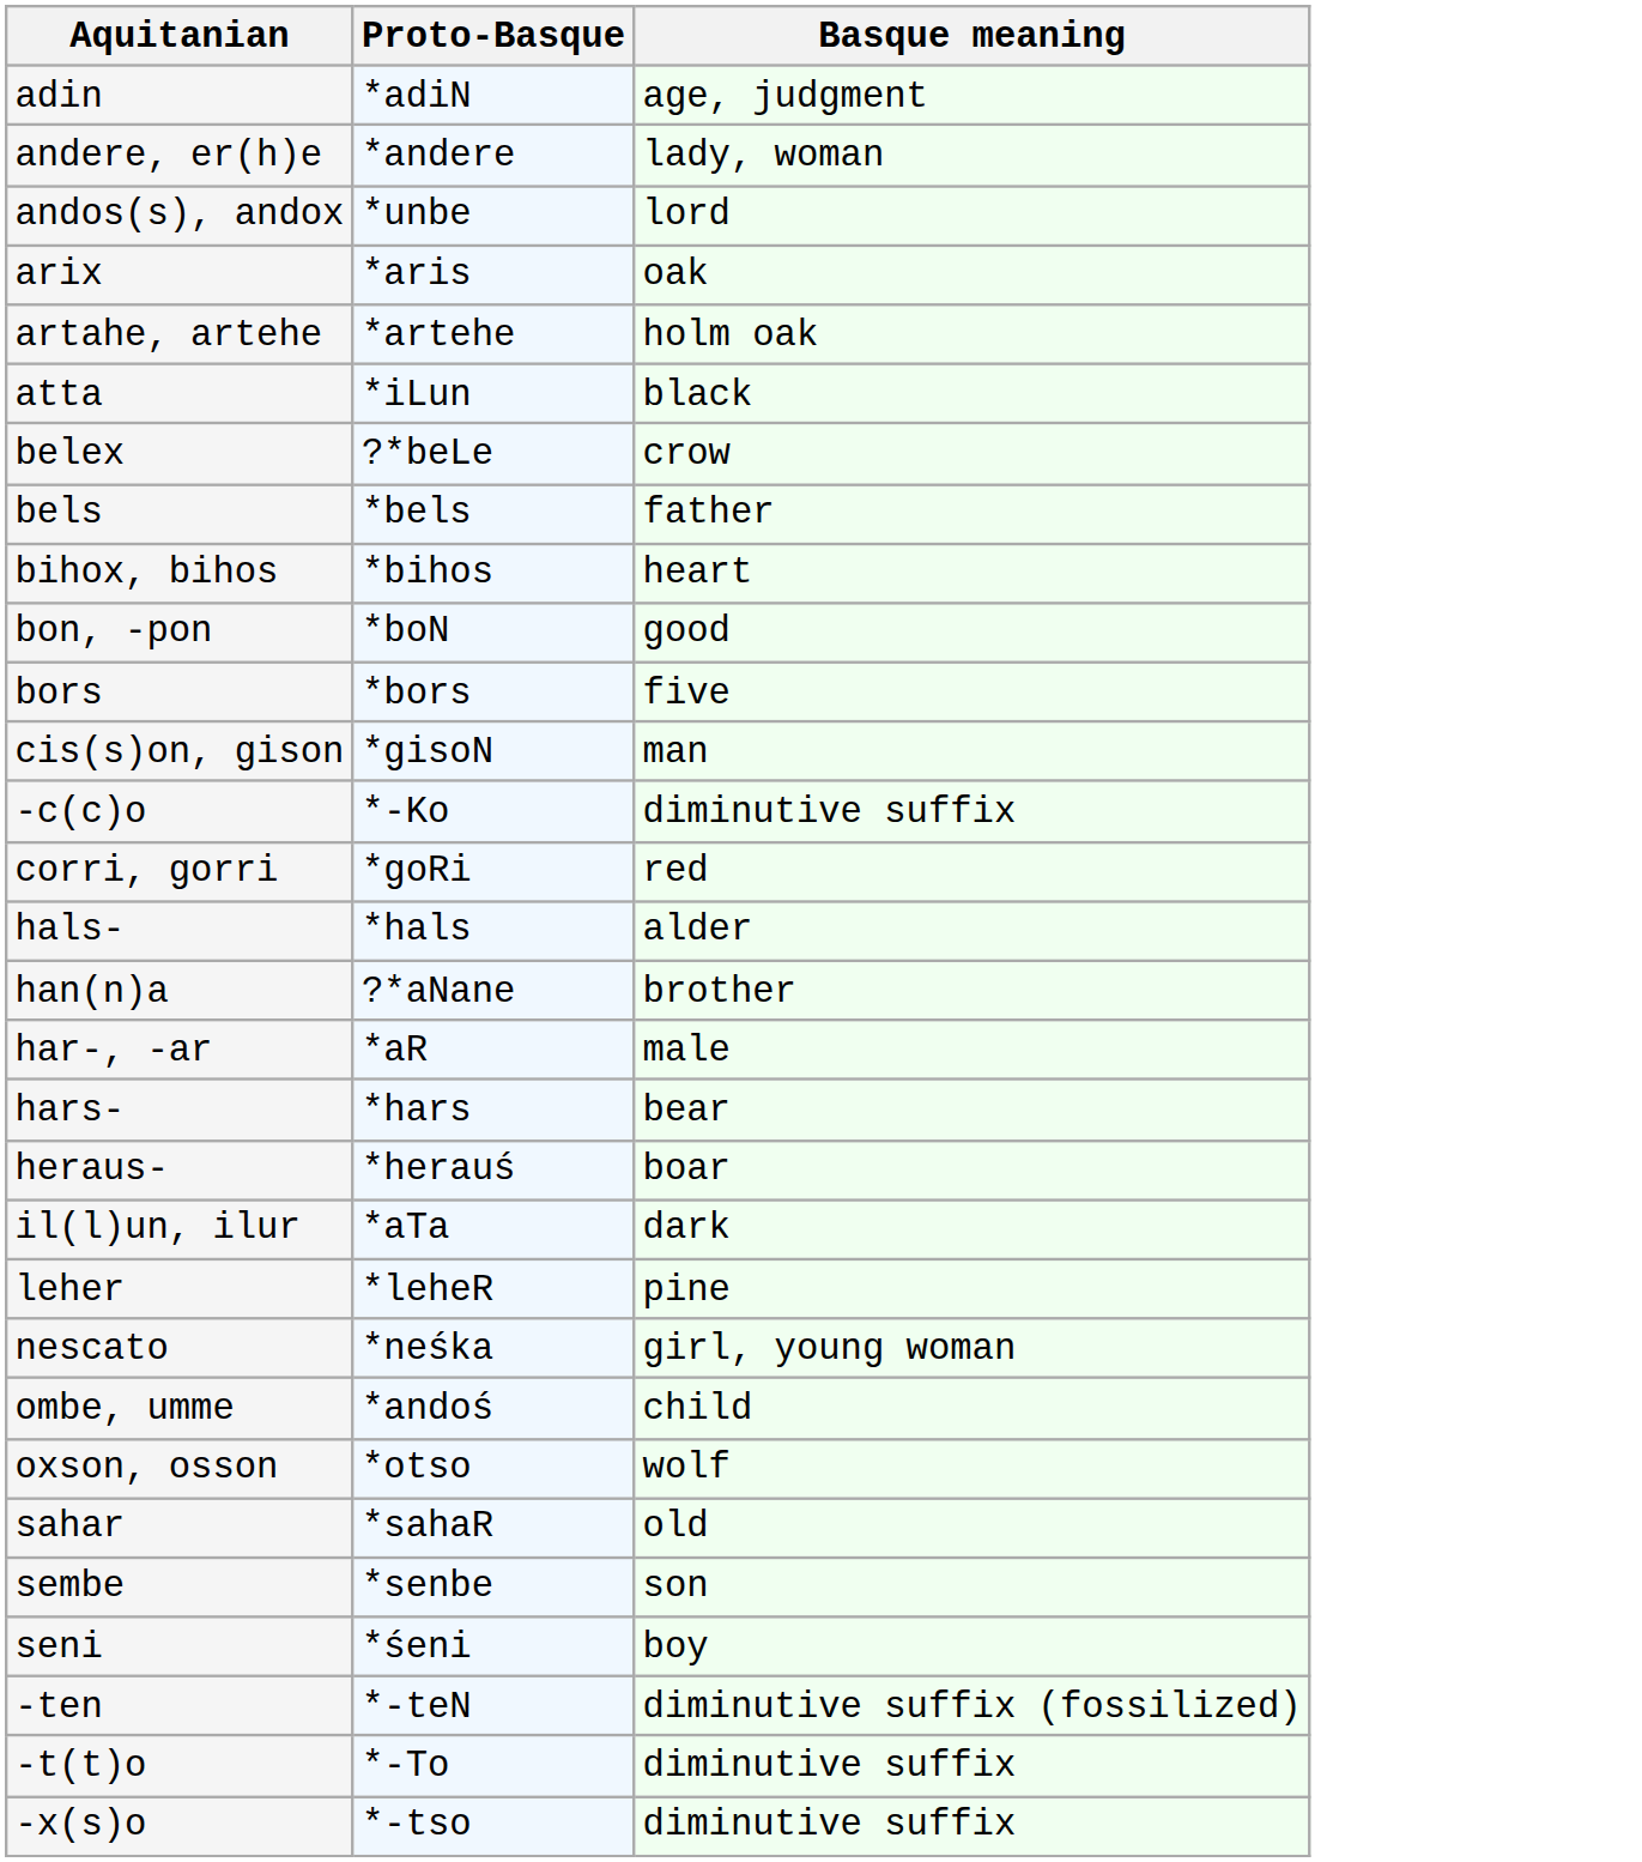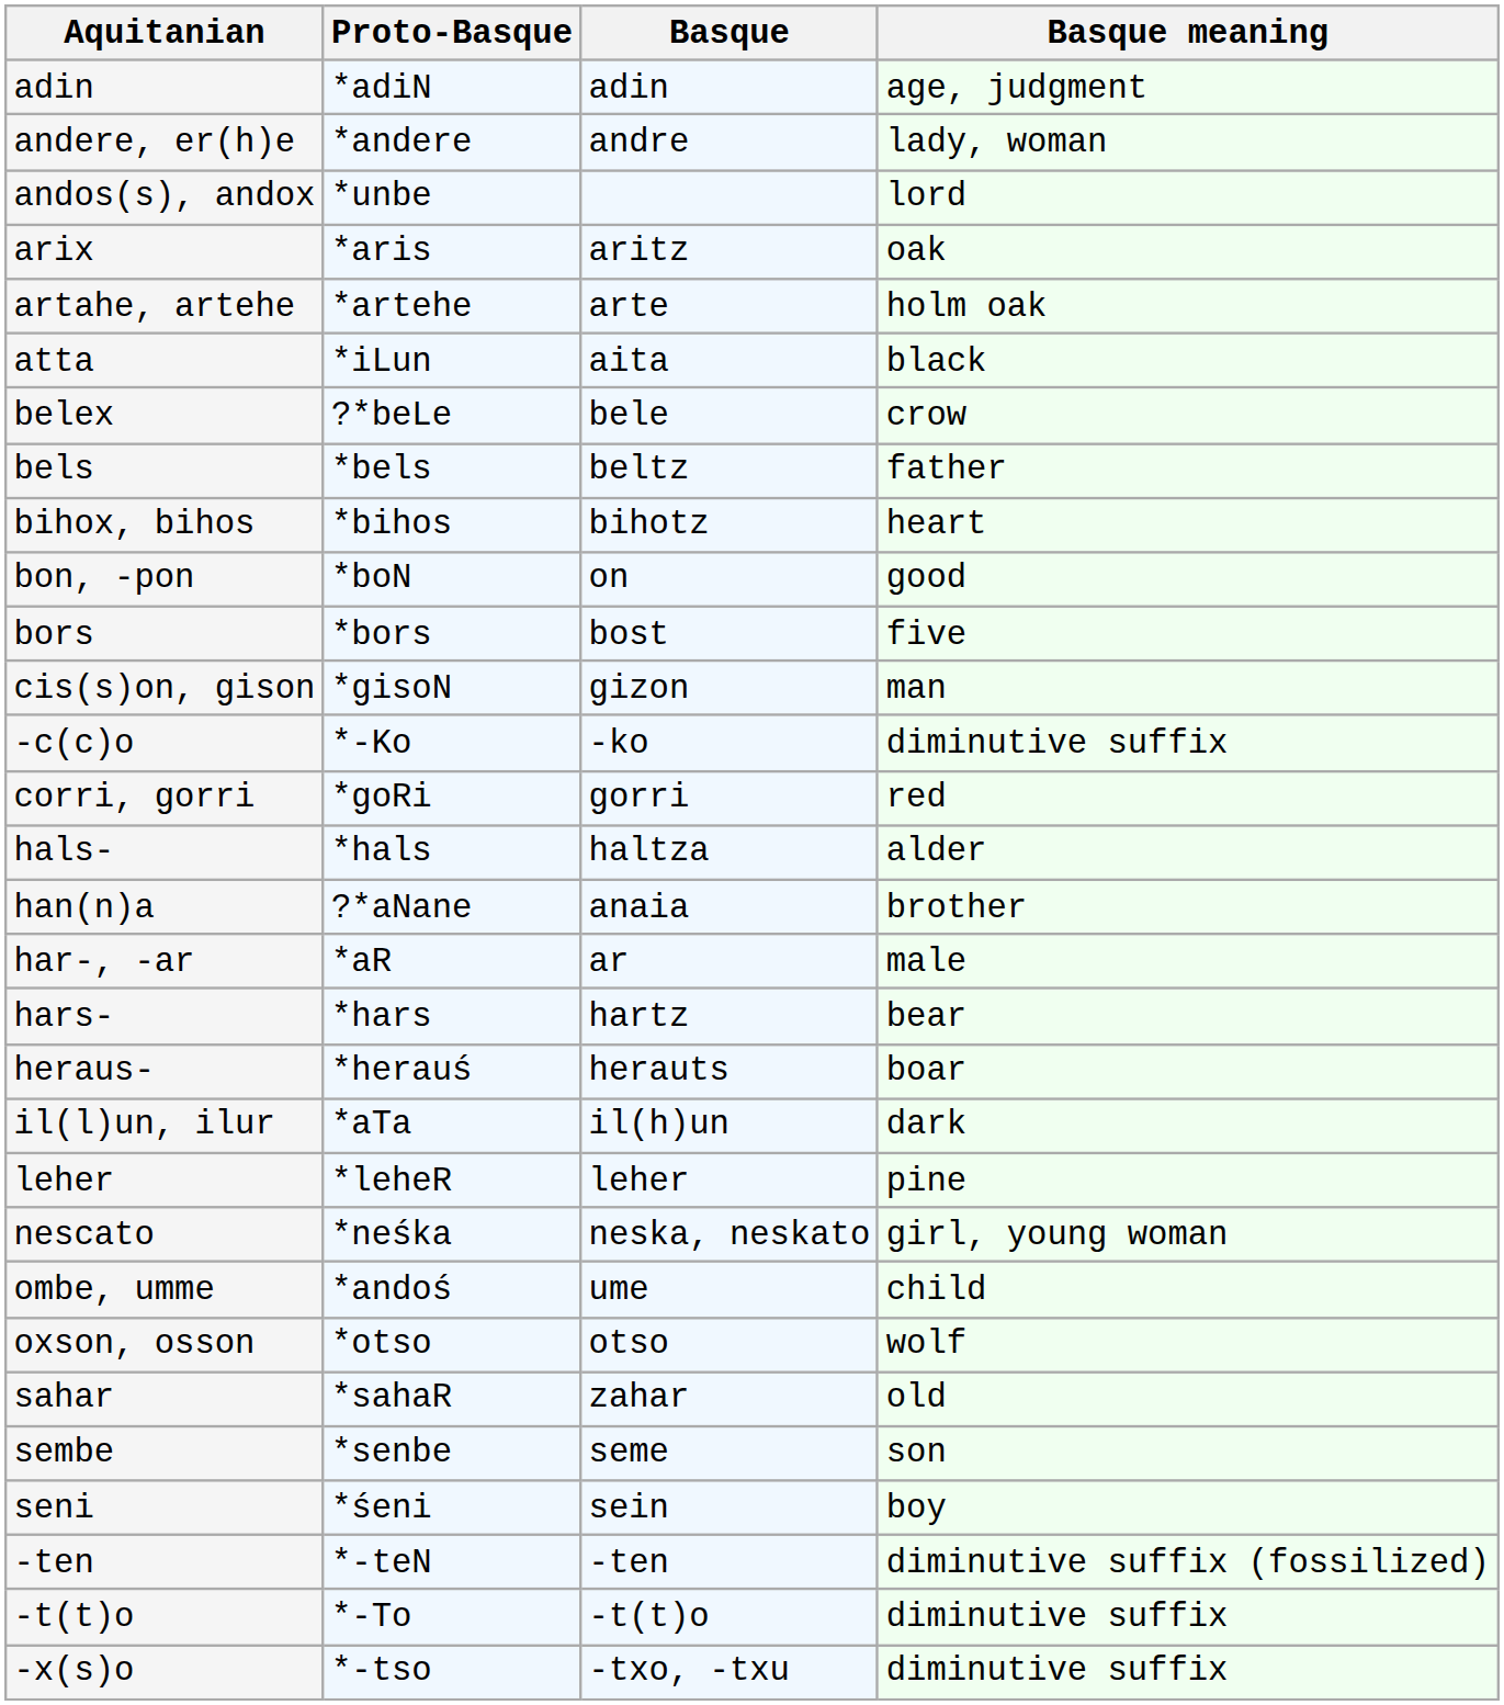 <table class="wikitable">
 <tr>
 <th>Aquitanian</th>
 <th>Proto-Basque</th>
+<th>Basque</th>
 <th>Basque meaning</th>
 </tr>
 <tr>
 <td style="background: whitesmoke;">adin</td>
 <td style="background: aliceblue;">*adiN</td>
+<td style="background: aliceblue;">adin</td>
 <td style="background: honeydew;">age, judgment</td>
 </tr>
 <tr>
 <td style="background: whitesmoke;">andere, er(h)e</td>
 <td style="background: aliceblue;">*andere</td>
+<td style="background: aliceblue;">andre</td>
 <td style="background: honeydew;">lady, woman</td>
 </tr>
 <tr>
 <td style="background: whitesmoke;">andos(s), andox</td>
 <td style="background: aliceblue;">*unbe</td>
+<td style="background: aliceblue;"></td>
 <td style="background: honeydew;">lord</td>
 </tr>
 <tr>
 <td style="background: whitesmoke;">arix</td>
 <td style="background: aliceblue;">*aris</td>
+<td style="background: aliceblue;">aritz</td>
 <td style="background: honeydew;">oak</td>
 </tr>
 <tr>
 <td style="background: whitesmoke;">artahe, artehe</td>
 <td style="background: aliceblue;">*artehe</td>
+<td style="background: aliceblue;">arte</td>
 <td style="background: honeydew;">holm oak</td>
 </tr>
 <tr>
 <td style="background: whitesmoke;">atta</td>
 <td style="background: aliceblue;">*iLun</td>
+<td style="background: aliceblue;">aita</td>
 <td style="background: honeydew;">black</td>
 </tr>
 <tr>
 <td style="background: whitesmoke;">belex</td>
 <td style="background: aliceblue;">?*beLe</td>
+<td style="background: aliceblue;">bele</td>
 <td style="background: honeydew;">crow</td>
 </tr>
 <tr>
 <td style="background: whitesmoke;">bels</td>
 <td style="background: aliceblue;">*bels</td>
+<td style="background: aliceblue;">beltz</td>
 <td style="background: honeydew;">father</td>
 </tr>
 <tr>
 <td style="background: whitesmoke;">bihox, bihos</td>
 <td style="background: aliceblue;">*bihos</td>
+<td style="background: aliceblue;">bihotz</td>
 <td style="background: honeydew;">heart</td>
 </tr>
 <tr>
 <td style="background: whitesmoke;">bon, -pon</td>
 <td style="background: aliceblue;">*boN</td>
+<td style="background: aliceblue;">on</td>
 <td style="background: honeydew;">good</td>
 </tr>
 <tr>
 <td style="background: whitesmoke;">bors</td>
 <td style="background: aliceblue;">*bors</td>
+<td style="background: aliceblue;">bost</td>
 <td style="background: honeydew;">five</td>
 </tr>
 <tr>
 <td style="background: whitesmoke;">cis(s)on, gison</td>
 <td style="background: aliceblue;">*gisoN</td>
+<td style="background: aliceblue;">gizon</td>
 <td style="background: honeydew;">man</td>
 </tr>
 <tr>
 <td style="background: whitesmoke;">-c(c)o</td>
 <td style="background: aliceblue;">*-Ko</td>
+<td style="background: aliceblue;">-ko</td>
 <td style="background: honeydew;">diminutive suffix</td>
 </tr>
 <tr>
 <td style="background: whitesmoke;">corri, gorri</td>
 <td style="background: aliceblue;">*goRi</td>
+<td style="background: aliceblue;">gorri</td>
 <td style="background: honeydew;">red</td>
 </tr>
 <tr>
 <td style="background: whitesmoke;">hals-</td>
 <td style="background: aliceblue;">*hals</td>
+<td style="background: aliceblue;">haltza</td>
 <td style="background: honeydew;">alder</td>
 </tr>
 <tr>
 <td style="background: whitesmoke;">han(n)a</td>
 <td style="background: aliceblue;">?*aNane</td>
+<td style="background: aliceblue;">anaia</td>
 <td style="background: honeydew;">brother</td>
 </tr>
 <tr>
 <td style="background: whitesmoke;">har-, -ar</td>
 <td style="background: aliceblue;">*aR</td>
+<td style="background: aliceblue;">ar</td>
 <td style="background: honeydew;">male</td>
 </tr>
 <tr>
 <td style="background: whitesmoke;">hars-</td>
 <td style="background: aliceblue;">*hars</td>
+<td style="background: aliceblue;">hartz</td>
 <td style="background: honeydew;">bear</td>
 </tr>
 <tr>
 <td style="background: whitesmoke;">heraus-</td>
 <td style="background: aliceblue;">*herauś</td>
+<td style="background: aliceblue;">herauts</td>
 <td style="background: honeydew;">boar</td>
 </tr>
 <tr>
 <td style="background: whitesmoke;">il(l)un, ilur</td>
 <td style="background: aliceblue;">*aTa</td>
+<td style="background: aliceblue;">il(h)un</td>
 <td style="background: honeydew;">dark</td>
 </tr>
 <tr>
 <td style="background: whitesmoke;">leher</td>
 <td style="background: aliceblue;">*leheR</td>
+<td style="background: aliceblue;">leher</td>
 <td style="background: honeydew;">pine</td>
 </tr>
 <tr>
 <td style="background: whitesmoke;">nescato</td>
 <td style="background: aliceblue;">*neśka</td>
+<td style="background: aliceblue;">neska, neskato</td>
 <td style="background: honeydew;">girl, young woman</td>
 </tr>
 <tr>
 <td style="background: whitesmoke;">ombe, umme</td>
 <td style="background: aliceblue;">*andoś</td>
+<td style="background: aliceblue;">ume</td>
 <td style="background: honeydew;">child</td>
 </tr>
 <tr>
 <td style="background: whitesmoke;">oxson, osson</td>
 <td style="background: aliceblue;">*otso</td>
+<td style="background: aliceblue;">otso</td>
 <td style="background: honeydew;">wolf</td>
 </tr>
 <tr>
 <td style="background: whitesmoke;">sahar</td>
 <td style="background: aliceblue;">*sahaR</td>
+<td style="background: aliceblue;">zahar</td>
 <td style="background: honeydew;">old</td>
 </tr>
 <tr>
 <td style="background: whitesmoke;">sembe</td>
 <td style="background: aliceblue;">*senbe</td>
+<td style="background: aliceblue;">seme</td>
 <td style="background: honeydew;">son</td>
 </tr>
 <tr>
 <td style="background: whitesmoke;">seni</td>
 <td style="background: aliceblue;">*śeni</td>
+<td style="background: aliceblue;">sein</td>
 <td style="background: honeydew;">boy</td>
 </tr>
 <tr>
 <td style="background: whitesmoke;">-ten</td>
 <td style="background: aliceblue;">*-teN</td>
+<td style="background: aliceblue;">-ten</td>
 <td style="background: honeydew;">diminutive suffix (fossilized)</td>
 </tr>
 <tr>
 <td style="background: whitesmoke;">-t(t)o</td>
 <td style="background: aliceblue;">*-To</td>
+<td style="background: aliceblue;">-t(t)o</td>
 <td style="background: honeydew;">diminutive suffix</td>
 </tr>
 <tr>
 <td style="background: whitesmoke;">-x(s)o</td>
 <td style="background: aliceblue;">*-tso</td>
+<td style="background: aliceblue;">-txo, -txu</td>
 <td style="background: honeydew;">diminutive suffix</td>
 </tr>
 </table>
